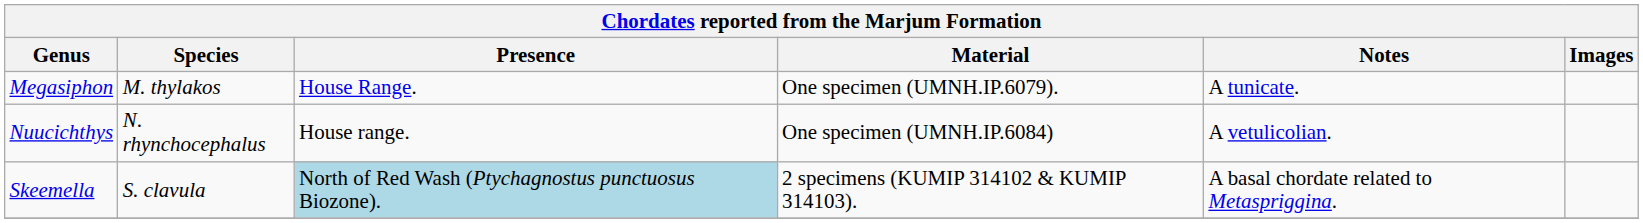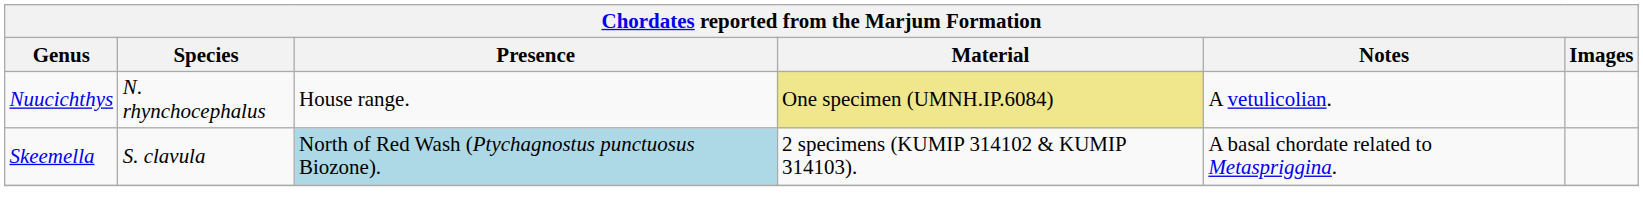 <table class="wikitable" align="center">
 <tr>
 <th colspan="6" align="center"><strong><a href='#'>Chordates</a> reported from the Marjum Formation</strong></th>
 </tr>
 <tr>
 <th>Genus</th>
 <th>Species</th>
 <th>Presence</th>
 <th><strong>Material</strong></th>
 <th>Notes</th>
 <th>Images</th>
 </tr>
 <tr>
-<td><em><a href='#'>Megasiphon</a></em></td>
-<td><em>M. thylakos</em></td>
-<td><a href='#'>House Range</a>.</td>
-<td>One specimen (UMNH.IP.6079).</td>
-<td>A <a href='#'>tunicate</a>.</td>
-<td></td>
-</tr>
-<tr>
 <td><em><a href='#'>Nuucichthys</a></em></td>
 <td><em>N</em>. <em>rhynchocephalus</em></td>
 <td>House range.</td>
-<td>One specimen (UMNH.IP.6084)</td>
+<td style="background: khaki;">One specimen (UMNH.IP.6084)</td>
 <td>A <a href='#'>vetulicolian</a>.</td>
 <td></td>
 </tr>
 <tr>
 <td><em><a href='#'>Skeemella</a></em></td>
 <td><em>S. clavula</em></td>
 <td style="background: lightblue;">North of Red Wash (<em>Ptychagnostus punctuosus</em> Biozone).</td>
 <td>2 specimens (KUMIP 314102 & KUMIP 314103).</td>
 <td>A basal chordate related to <em><a href='#'>Metaspriggina</a></em>.</td>
 <td></td>
 </tr>
 <tr>
 </tr>
 </table>
